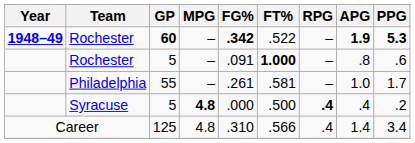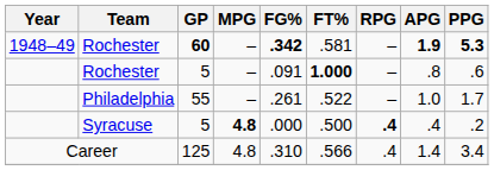 <table class="wikitable sortable" style="font-size:95%; text-align:right;">
 <tr>
 <th>Year</th>
 <th>Team</th>
 <th>GP</th>
 <th>MPG</th>
 <th>FG%</th>
 <th>FT%</th>
 <th>RPG</th>
 <th>APG</th>
 <th>PPG</th>
 </tr>
 <tr>
-<td style="text-align:left;"><strong><a href='#'>1948–49</a></strong></td>
+<td style="text-align:left;"><a href='#'>1948–49</a></td>
 <td style="text-align:left;"><a href='#'>Rochester</a></td>
 <td><strong>60</strong></td>
 <td>–</td>
 <td><strong>.342</strong></td>
-<td>.522</td>
+<td>.581</td>
 <td>–</td>
 <td><strong>1.9</strong></td>
 <td><strong>5.3</strong></td>
 </tr>
 <tr>
 <td style="text-align:left;"></td>
 <td style="text-align:left;"><a href='#'>Rochester</a></td>
 <td>5</td>
 <td>–</td>
 <td>.091</td>
 <td><strong>1.000</strong></td>
 <td>–</td>
 <td>.8</td>
 <td>.6</td>
 </tr>
 <tr>
 <td style="text-align:left;"></td>
 <td style="text-align:left;"><a href='#'>Philadelphia</a></td>
 <td>55</td>
 <td>–</td>
 <td>.261</td>
-<td>.581</td>
+<td>.522</td>
 <td>–</td>
 <td>1.0</td>
 <td>1.7</td>
 </tr>
 <tr>
 <td style="text-align:left;"></td>
 <td style="text-align:left;"><a href='#'>Syracuse</a></td>
 <td>5</td>
 <td><strong>4.8</strong></td>
 <td>.000</td>
 <td>.500</td>
 <td><strong>.4</strong></td>
 <td>.4</td>
 <td>.2</td>
 </tr>
 <tr>
 <td style="text-align:center;" colspan="2">Career</td>
 <td>125</td>
 <td>4.8</td>
 <td>.310</td>
 <td>.566</td>
 <td>.4</td>
 <td>1.4</td>
 <td>3.4</td>
 </tr>
 <tr>
 </tr>
 </table>
